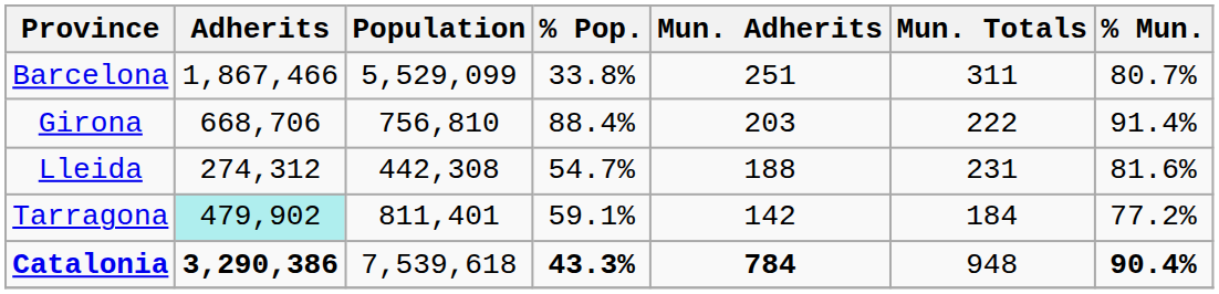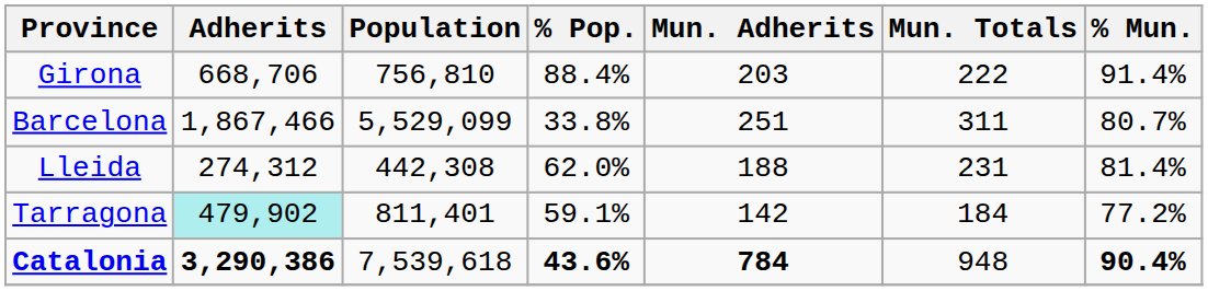 <table class="wikitable" style="text-align:center">
 <tr>
 <th>Province</th>
 <th>Adherits</th>
 <th>Population</th>
 <th>% Pop.</th>
 <th>Mun. Adherits</th>
 <th>Mun. Totals</th>
 <th>% Mun.</th>
 </tr>
 <tr>
+<td><a href='#'>Girona</a></td>
+<td>668,706</td>
+<td>756,810</td>
+<td>88.4%</td>
+<td>203</td>
+<td>222</td>
+<td>91.4%</td>
+</tr>
+<tr>
 <td><a href='#'>Barcelona</a></td>
 <td>1,867,466</td>
 <td>5,529,099</td>
 <td>33.8%</td>
 <td>251</td>
 <td>311</td>
 <td>80.7%</td>
 </tr>
 <tr>
-<td><a href='#'>Girona</a></td>
-<td>668,706</td>
-<td>756,810</td>
-<td>88.4%</td>
-<td>203</td>
-<td>222</td>
-<td>91.4%</td>
-</tr>
-<tr>
 <td><a href='#'>Lleida</a></td>
 <td>274,312</td>
 <td>442,308</td>
-<td>54.7%</td>
+<td>62.0%</td>
 <td>188</td>
 <td>231</td>
-<td>81.6%</td>
+<td>81.4%</td>
 </tr>
 <tr>
 <td><a href='#'>Tarragona</a></td>
 <td style="background: paleturquoise;">479,902</td>
 <td>811,401</td>
 <td>59.1%</td>
 <td>142</td>
 <td>184</td>
 <td>77.2%</td>
 </tr>
 <tr>
 <td><strong><a href='#'>Catalonia</a></strong></td>
 <td><strong>3,290,386</strong></td>
 <td>7,539,618</td>
-<td><strong>43.3%</strong></td>
+<td><strong>43.6%</strong></td>
 <td><strong>784</strong></td>
 <td>948</td>
 <td><strong>90.4%</strong></td>
 </tr>
 <tr>
 </tr>
 </table>
